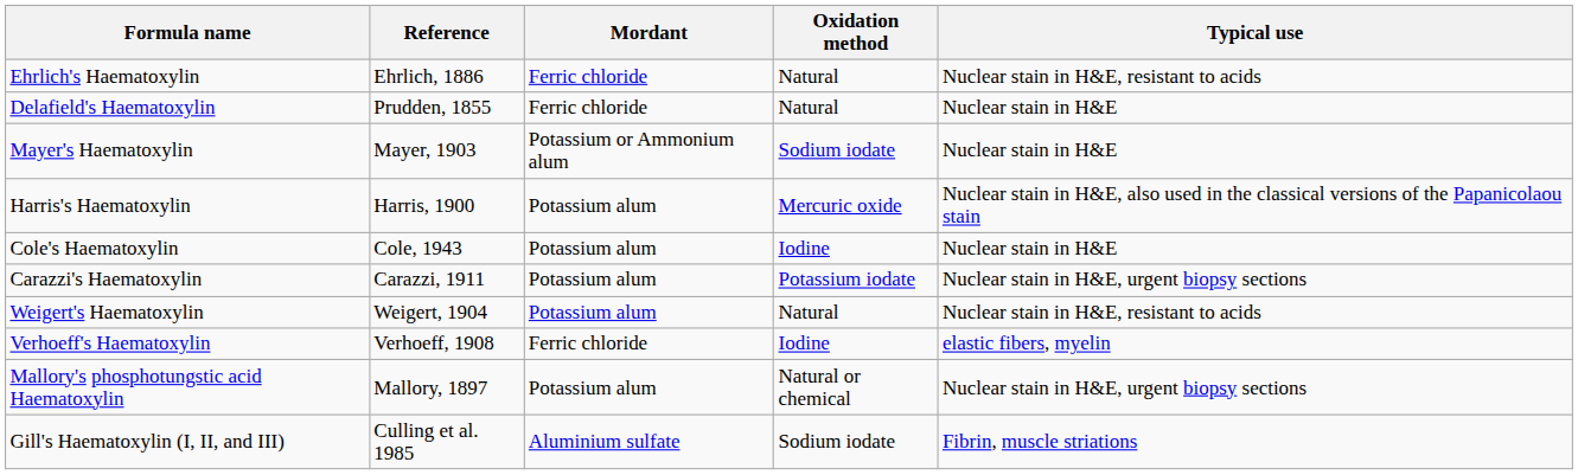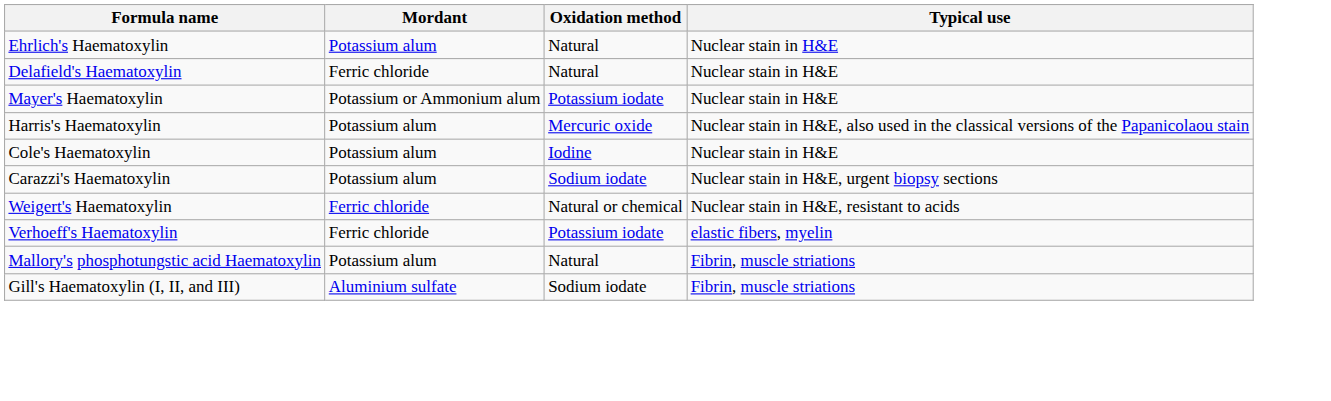 <table class="wikitable sortable">
 <tr>
 <th>Formula name</th>
-<th>Reference</th>
 <th>Mordant</th>
 <th>Oxidation method</th>
 <th>Typical use</th>
 </tr>
 <tr>
 <td><a href='#'>Ehrlich's</a> Haematoxylin</td>
-<td>Ehrlich, 1886</td>
-<td><a href='#'>Ferric chloride</a></td>
+<td><a href='#'>Potassium alum</a></td>
 <td>Natural</td>
-<td>Nuclear stain in H&E, resistant to acids</td>
+<td>Nuclear stain in <a href='#'>H&E</a></td>
 </tr>
 <tr>
 <td><a href='#'>Delafield's Haematoxylin</a></td>
-<td>Prudden, 1855</td>
 <td>Ferric chloride</td>
 <td>Natural</td>
 <td>Nuclear stain in H&E</td>
 </tr>
 <tr>
 <td><a href='#'>Mayer's</a> Haematoxylin</td>
-<td>Mayer, 1903</td>
 <td>Potassium or Ammonium alum</td>
-<td><a href='#'>Sodium iodate</a></td>
+<td><a href='#'>Potassium iodate</a></td>
 <td>Nuclear stain in H&E</td>
 </tr>
 <tr>
 <td>Harris's Haematoxylin</td>
-<td>Harris, 1900</td>
 <td>Potassium alum</td>
 <td><a href='#'>Mercuric oxide</a></td>
 <td>Nuclear stain in H&E, also used in the classical versions of the <a href='#'>Papanicolaou stain</a></td>
 </tr>
 <tr>
 <td>Cole's Haematoxylin</td>
-<td>Cole, 1943</td>
 <td>Potassium alum</td>
 <td><a href='#'>Iodine</a></td>
 <td>Nuclear stain in H&E</td>
 </tr>
 <tr>
 <td>Carazzi's Haematoxylin</td>
-<td>Carazzi, 1911</td>
 <td>Potassium alum</td>
-<td><a href='#'>Potassium iodate</a></td>
+<td><a href='#'>Sodium iodate</a></td>
 <td>Nuclear stain in H&E, urgent <a href='#'>biopsy</a> sections</td>
 </tr>
 <tr>
 <td><a href='#'>Weigert's</a> Haematoxylin</td>
-<td>Weigert, 1904</td>
-<td><a href='#'>Potassium alum</a></td>
-<td>Natural</td>
+<td><a href='#'>Ferric chloride</a></td>
+<td>Natural or chemical</td>
 <td>Nuclear stain in H&E, resistant to acids</td>
 </tr>
 <tr>
 <td><a href='#'>Verhoeff's Haematoxylin</a></td>
-<td>Verhoeff, 1908</td>
 <td>Ferric chloride</td>
-<td><a href='#'>Iodine</a></td>
+<td><a href='#'>Potassium iodate</a></td>
 <td><a href='#'>elastic fibers</a>, <a href='#'>myelin</a></td>
 </tr>
 <tr>
 <td><a href='#'>Mallory's</a> <a href='#'>phosphotungstic acid Haematoxylin</a></td>
-<td>Mallory, 1897</td>
 <td>Potassium alum</td>
-<td>Natural or chemical</td>
-<td>Nuclear stain in H&E, urgent <a href='#'>biopsy</a> sections</td>
+<td>Natural</td>
+<td><a href='#'>Fibrin</a>, <a href='#'>muscle striations</a></td>
 </tr>
 <tr>
 <td>Gill's Haematoxylin (I, II, and III)</td>
-<td>Culling et al. 1985 </td>
 <td><a href='#'>Aluminium sulfate</a></td>
 <td>Sodium iodate</td>
 <td><a href='#'>Fibrin</a>, <a href='#'>muscle striations</a></td>
 </tr>
 </table>
